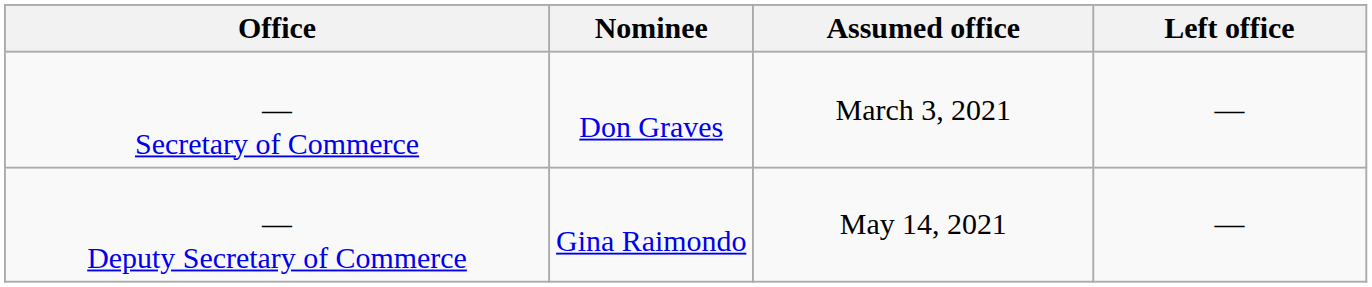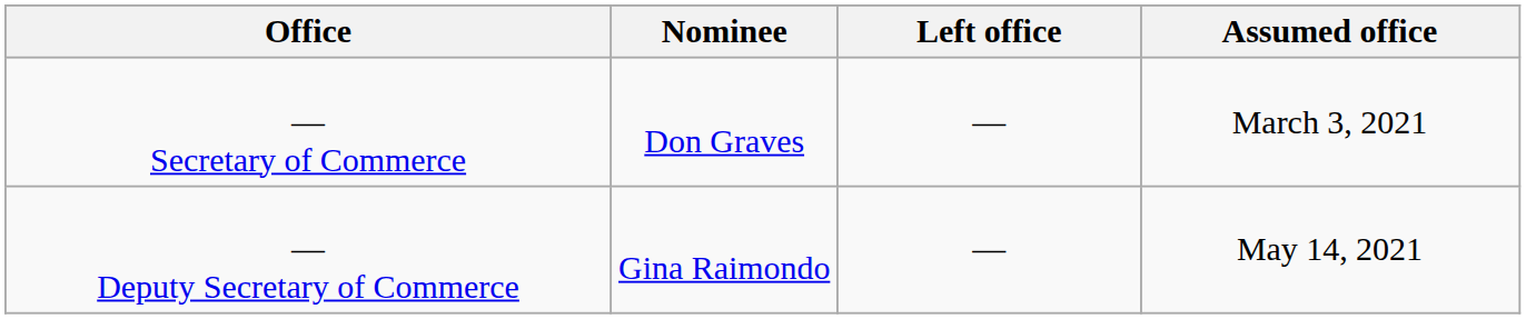 <table class="wikitable sortable" style="text-align:center">
 <tr>
 <th style="width:40%;">Office</th>
 <th style="width:15%;">Nominee</th>
+<th style="width:20%;" data-sort-type="date">Left office</th>
 <th style="width:25%;" data-sort-type="date">Assumed office</th>
-<th style="width:20%;" data-sort-type="date">Left office</th>
 </tr>
 <tr>
 <td><br>—<br><a href='#'>Secretary of Commerce</a></td>
 <td><br><a href='#'>Don Graves</a></td>
+<td>—</td>
 <td data-sort-value="March 3, 2021">March 3, 2021<br></td>
-<td>—</td>
 </tr>
 <tr>
 <td><br>—<br><a href='#'>Deputy Secretary of Commerce</a></td>
 <td><br><a href='#'>Gina Raimondo</a></td>
+<td>—</td>
 <td data-sort-value="May 14, 2021">May 14, 2021<br></td>
-<td>—</td>
 </tr>
 </table>
